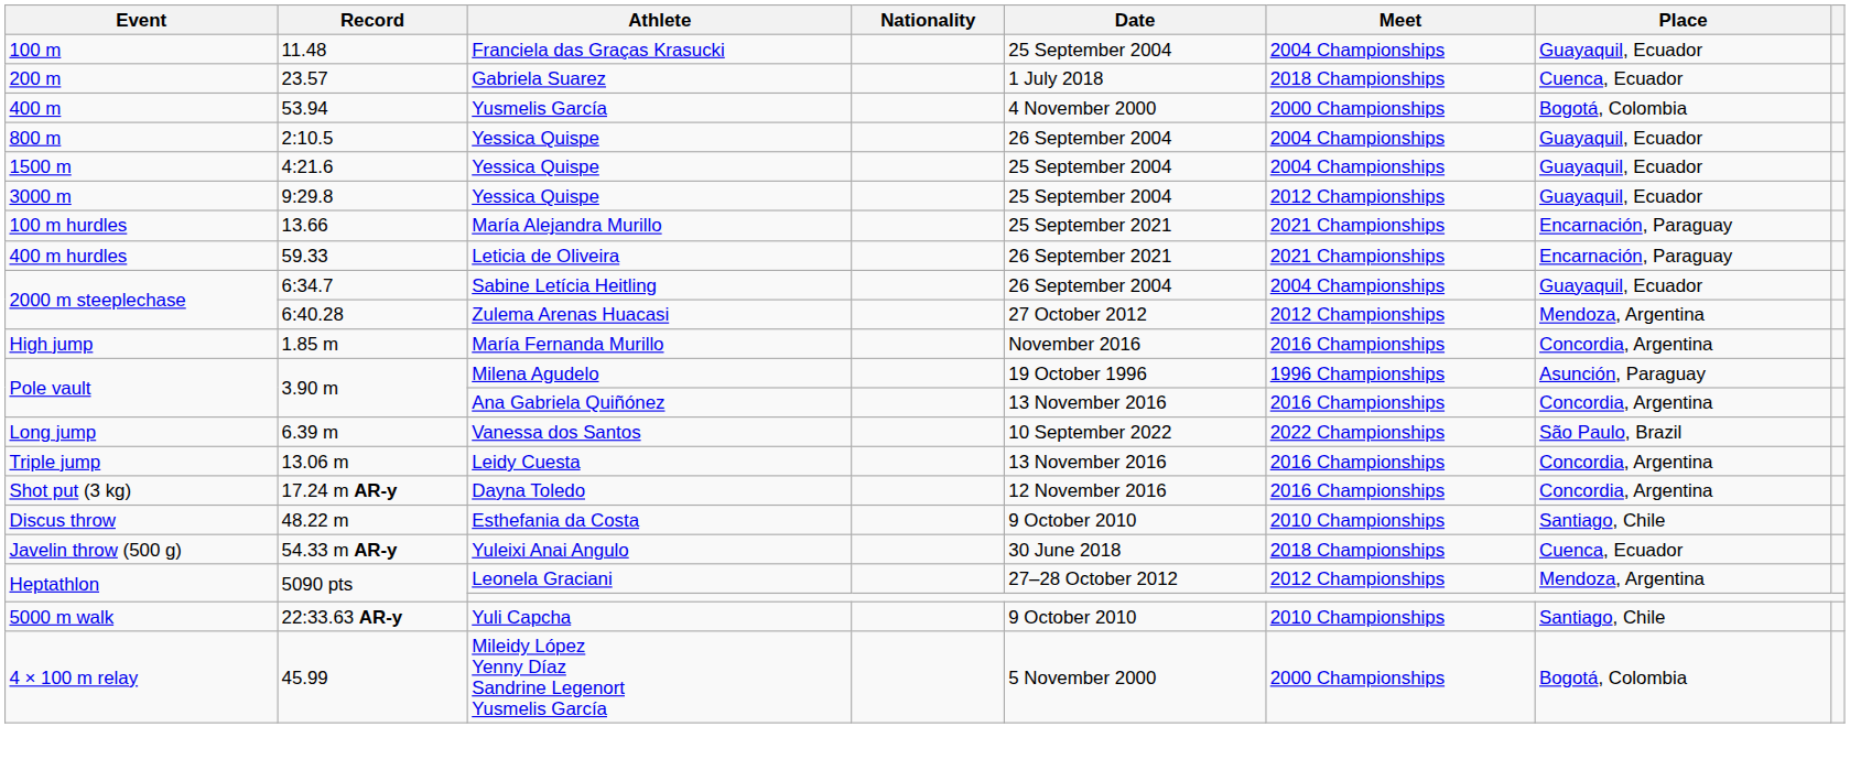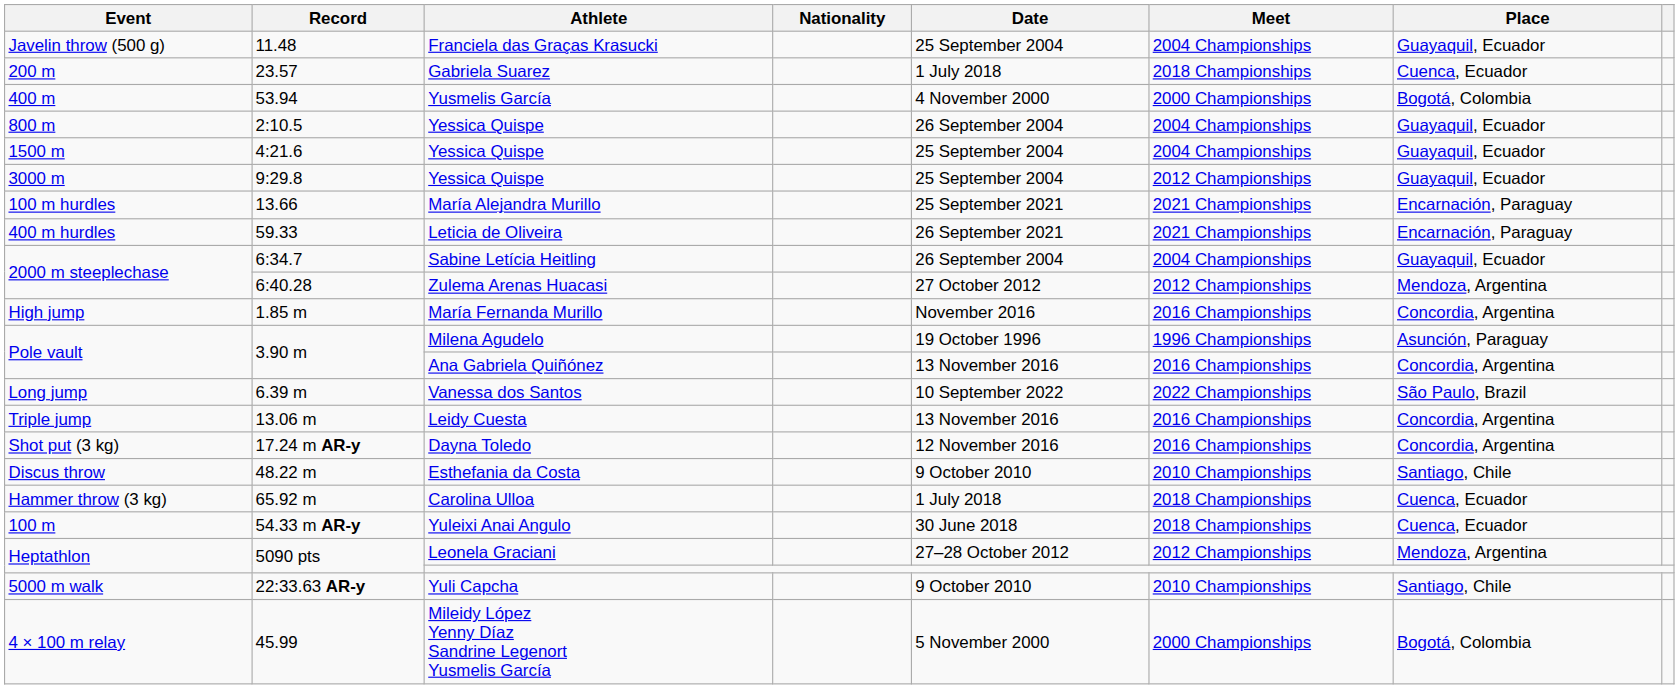 <table class="wikitable" style="font-size:95%; width: 95%;">
 <tr>
 <th>Event</th>
 <th>Record</th>
 <th>Athlete</th>
 <th>Nationality</th>
 <th>Date</th>
 <th>Meet</th>
 <th>Place</th>
 <th></th>
 </tr>
 <tr>
-<td><a href='#'>100 m</a></td>
+<td><a href='#'>Javelin throw</a> (500 g)</td>
 <td>11.48 </td>
 <td><a href='#'>Franciela das Graças Krasucki</a></td>
 <td></td>
 <td>25 September 2004</td>
 <td><a href='#'>2004 Championships</a></td>
 <td><a href='#'>Guayaquil</a>, Ecuador</td>
 <td></td>
 </tr>
 <tr>
 <td><a href='#'>200 m</a></td>
 <td>23.57  </td>
 <td><a href='#'>Gabriela Suarez</a></td>
 <td></td>
 <td>1 July 2018</td>
 <td><a href='#'>2018 Championships</a></td>
 <td><a href='#'>Cuenca</a>, Ecuador</td>
 <td></td>
 </tr>
 <tr>
 <td><a href='#'>400 m</a></td>
 <td>53.94 </td>
 <td><a href='#'>Yusmelis García</a></td>
 <td></td>
 <td>4 November 2000</td>
 <td><a href='#'>2000 Championships</a></td>
 <td><a href='#'>Bogotá</a>, Colombia</td>
 <td></td>
 </tr>
 <tr>
 <td><a href='#'>800 m</a></td>
 <td>2:10.5</td>
 <td><a href='#'>Yessica Quispe</a></td>
 <td></td>
 <td>26 September 2004</td>
 <td><a href='#'>2004 Championships</a></td>
 <td><a href='#'>Guayaquil</a>, Ecuador</td>
 <td></td>
 </tr>
 <tr>
 <td><a href='#'>1500 m</a></td>
 <td>4:21.6</td>
 <td><a href='#'>Yessica Quispe</a></td>
 <td></td>
 <td>25 September 2004</td>
 <td><a href='#'>2004 Championships</a></td>
 <td><a href='#'>Guayaquil</a>, Ecuador</td>
 <td></td>
 </tr>
 <tr>
 <td><a href='#'>3000 m</a></td>
 <td>9:29.8</td>
 <td><a href='#'>Yessica Quispe</a></td>
 <td></td>
 <td>25 September 2004</td>
 <td><a href='#'>2012 Championships</a></td>
 <td><a href='#'>Guayaquil</a>, Ecuador</td>
 <td></td>
 </tr>
 <tr>
 <td><a href='#'>100 m hurdles</a></td>
 <td>13.66 </td>
 <td><a href='#'>María Alejandra Murillo</a></td>
 <td></td>
 <td>25 September 2021</td>
 <td><a href='#'>2021 Championships</a></td>
 <td><a href='#'>Encarnación</a>, Paraguay</td>
 <td></td>
 </tr>
 <tr>
 <td><a href='#'>400 m hurdles</a></td>
 <td>59.33</td>
 <td><a href='#'>Leticia de Oliveira</a></td>
 <td></td>
 <td>26 September 2021</td>
 <td><a href='#'>2021 Championships</a></td>
 <td><a href='#'>Encarnación</a>, Paraguay</td>
 <td></td>
 </tr>
 <tr>
 <td rowspan=2><a href='#'>2000 m steeplechase</a></td>
 <td>6:34.7 </td>
 <td><a href='#'>Sabine Letícia Heitling</a></td>
 <td></td>
 <td>26 September 2004</td>
 <td><a href='#'>2004 Championships</a></td>
 <td><a href='#'>Guayaquil</a>, Ecuador</td>
 <td></td>
 </tr>
 <tr>
 <td>6:40.28</td>
 <td><a href='#'>Zulema Arenas Huacasi</a></td>
 <td></td>
 <td>27 October 2012</td>
 <td><a href='#'>2012 Championships</a></td>
 <td><a href='#'>Mendoza</a>, Argentina</td>
 <td></td>
 </tr>
 <tr>
 <td><a href='#'>High jump</a></td>
 <td>1.85 m</td>
 <td><a href='#'>María Fernanda Murillo</a></td>
 <td></td>
 <td>November 2016</td>
 <td><a href='#'>2016 Championships</a></td>
 <td><a href='#'>Concordia</a>, Argentina</td>
 <td></td>
 </tr>
 <tr>
 <td rowspan=2><a href='#'>Pole vault</a></td>
 <td rowspan=2>3.90 m</td>
 <td><a href='#'>Milena Agudelo</a></td>
 <td></td>
 <td>19 October 1996</td>
 <td><a href='#'>1996 Championships</a></td>
 <td><a href='#'>Asunción</a>, Paraguay</td>
 <td></td>
 </tr>
 <tr>
 <td><a href='#'>Ana Gabriela Quiñónez</a></td>
 <td></td>
 <td>13 November 2016</td>
 <td><a href='#'>2016 Championships</a></td>
 <td><a href='#'>Concordia</a>, Argentina</td>
 <td></td>
 </tr>
 <tr>
 <td><a href='#'>Long jump</a></td>
 <td>6.39 m </td>
 <td><a href='#'>Vanessa dos Santos</a></td>
 <td></td>
 <td>10 September 2022</td>
 <td><a href='#'>2022 Championships</a></td>
 <td><a href='#'>São Paulo</a>, Brazil</td>
 <td></td>
 </tr>
 <tr>
 <td><a href='#'>Triple jump</a></td>
 <td>13.06 m </td>
 <td><a href='#'>Leidy Cuesta</a></td>
 <td></td>
 <td>13 November 2016</td>
 <td><a href='#'>2016 Championships</a></td>
 <td><a href='#'>Concordia</a>, Argentina</td>
 <td></td>
 </tr>
 <tr>
 <td><a href='#'>Shot put</a> (3 kg)</td>
 <td>17.24 m <strong>AR-y</strong></td>
 <td><a href='#'>Dayna Toledo</a></td>
 <td></td>
 <td>12 November 2016</td>
 <td><a href='#'>2016 Championships</a></td>
 <td><a href='#'>Concordia</a>, Argentina</td>
 <td></td>
 </tr>
 <tr>
 <td><a href='#'>Discus throw</a></td>
 <td>48.22 m</td>
 <td><a href='#'>Esthefania da Costa</a></td>
 <td></td>
 <td>9 October 2010</td>
 <td><a href='#'>2010 Championships</a></td>
 <td><a href='#'>Santiago</a>, Chile</td>
 <td></td>
 </tr>
 <tr>
-<td><a href='#'>Javelin throw</a> (500 g)</td>
+<td><a href='#'>Hammer throw</a> (3 kg)</td>
+<td>65.92 m</td>
+<td><a href='#'>Carolina Ulloa</a></td>
+<td></td>
+<td>1 July 2018</td>
+<td><a href='#'>2018 Championships</a></td>
+<td><a href='#'>Cuenca</a>, Ecuador</td>
+<td></td>
+</tr>
+<tr>
+<td><a href='#'>100 m</a></td>
 <td>54.33 m  <strong>AR-y</strong></td>
 <td><a href='#'>Yuleixi Anai Angulo</a></td>
 <td></td>
 <td>30 June 2018</td>
 <td><a href='#'>2018 Championships</a></td>
 <td><a href='#'>Cuenca</a>, Ecuador</td>
 <td></td>
 </tr>
 <tr>
 <td rowspan=2><a href='#'>Heptathlon</a></td>
 <td rowspan=2>5090 pts</td>
 <td><a href='#'>Leonela Graciani</a></td>
 <td></td>
 <td>27–28 October 2012</td>
 <td><a href='#'>2012 Championships</a></td>
 <td><a href='#'>Mendoza</a>, Argentina</td>
 <td></td>
 </tr>
 <tr>
 <td colspan=6></td>
 </tr>
 <tr>
 <td><a href='#'>5000 m walk</a></td>
 <td>22:33.63 <strong>AR-y</strong></td>
 <td><a href='#'>Yuli Capcha</a></td>
 <td></td>
 <td>9 October 2010</td>
 <td><a href='#'>2010 Championships</a></td>
 <td><a href='#'>Santiago</a>, Chile</td>
 <td></td>
 </tr>
 <tr>
 <td><a href='#'>4 × 100 m relay</a></td>
 <td>45.99 </td>
 <td><a href='#'>Mileidy López</a><br><a href='#'>Yenny Díaz</a><br><a href='#'>Sandrine Legenort</a><br><a href='#'>Yusmelis García</a></td>
 <td></td>
 <td>5 November 2000</td>
 <td><a href='#'>2000 Championships</a></td>
 <td><a href='#'>Bogotá</a>, Colombia</td>
 <td></td>
 </tr>
 </table>
